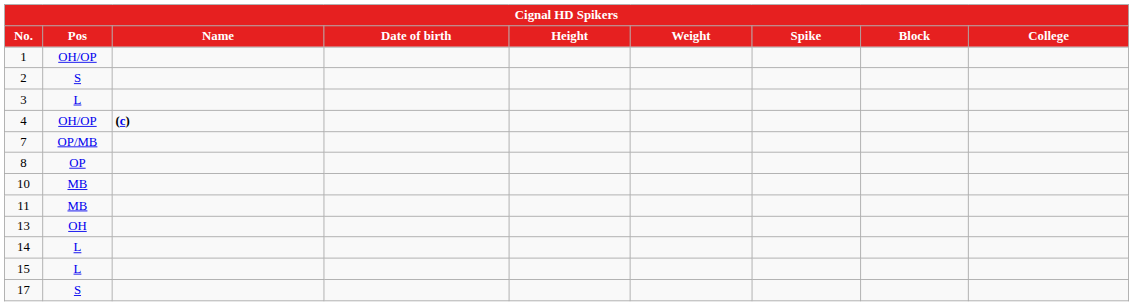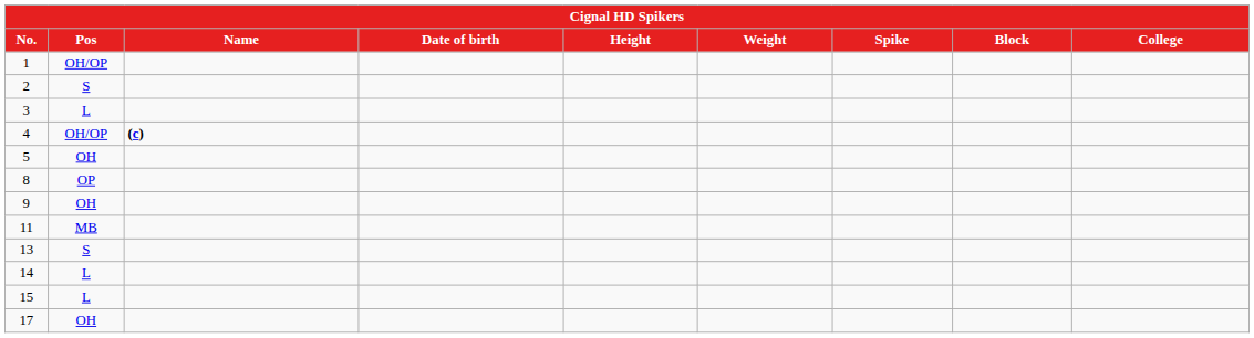 <table class="wikitable sortable" style="text-align:center; width: 100%; font-size:90%;">
 <tr>
 <td colspan="9" style= "background: #E62020; color: White; text-align: center"><strong>Cignal HD Spikers</strong></td>
 </tr>
 <tr>
 <th style="background:#E62020; color:white;">No.</th>
 <th style="background:#E62020; color:white;">Pos</th>
 <th style="width:16em; background:#E62020; color:white;">Name</th>
 <th style="width:14em; background:#E62020; color:white;">Date of birth</th>
 <th style="width:9em; background:#E62020; color:white;">Height</th>
 <th style="width:9em; background:#E62020; color:white;">Weight</th>
 <th style="width:8em; background:#E62020; color:white;">Spike</th>
 <th style="width:8em; background:#E62020; color:white;">Block</th>
 <th style="width:12em; background:#E62020; color:white;">College</th>
 </tr>
 <tr>
 <td>1</td>
 <td><a href='#'>OH/OP</a></td>
 <td align=left></td>
 <td align=right></td>
 <td></td>
 <td></td>
 <td></td>
 <td></td>
 <td align=left> </td>
 </tr>
 <tr>
 <td>2</td>
 <td><a href='#'>S</a></td>
 <td align=left></td>
 <td align=right></td>
 <td></td>
 <td></td>
 <td></td>
 <td></td>
 <td align=left> </td>
 </tr>
 <tr>
 <td>3</td>
 <td><a href='#'>L</a></td>
 <td align=left></td>
 <td align=right></td>
 <td></td>
 <td></td>
 <td></td>
 <td></td>
 <td align=left> </td>
 </tr>
 <tr>
 <td>4</td>
 <td><a href='#'>OH/OP</a></td>
 <td align=left><strong> (<a href='#'>c</a>)</strong></td>
 <td align=right></td>
 <td></td>
 <td></td>
 <td></td>
 <td></td>
 <td align=left> </td>
 </tr>
 <tr>
-<td>7</td>
-<td><a href='#'>OP/MB</a></td>
+<td>5</td>
+<td><a href='#'>OH</a></td>
 <td align=left></td>
 <td align=right></td>
 <td></td>
 <td></td>
 <td></td>
 <td></td>
 <td align=left> </td>
 </tr>
 <tr>
 <td>8</td>
 <td><a href='#'>OP</a></td>
 <td align=left></td>
 <td align=right></td>
 <td></td>
 <td></td>
 <td></td>
 <td></td>
 <td align=left> </td>
 </tr>
 <tr>
-<td>10</td>
-<td><a href='#'>MB</a></td>
+<td>9</td>
+<td><a href='#'>OH</a></td>
 <td align=left></td>
 <td align=right></td>
 <td></td>
 <td></td>
 <td></td>
 <td></td>
 <td align=left> </td>
 </tr>
 <tr>
 <td>11</td>
 <td><a href='#'>MB</a></td>
 <td align=left></td>
 <td align=right></td>
 <td></td>
 <td></td>
 <td></td>
 <td></td>
 <td align=left> </td>
 </tr>
 <tr>
 <td>13</td>
-<td><a href='#'>OH</a></td>
+<td><a href='#'>S</a></td>
 <td align=left></td>
 <td align=right></td>
 <td></td>
 <td></td>
 <td></td>
 <td></td>
 <td align=left> </td>
 </tr>
 <tr>
 <td>14</td>
 <td><a href='#'>L</a></td>
 <td align=left></td>
 <td align=right></td>
 <td></td>
 <td></td>
 <td></td>
 <td></td>
 <td align=left> </td>
 </tr>
 <tr>
 <td>15</td>
 <td><a href='#'>L</a></td>
 <td align=left></td>
 <td align=right></td>
 <td></td>
 <td></td>
 <td></td>
 <td></td>
 <td align=left> </td>
 </tr>
 <tr>
 <td>17</td>
-<td><a href='#'>S</a></td>
+<td><a href='#'>OH</a></td>
 <td align=left></td>
 <td align=right></td>
 <td></td>
 <td></td>
 <td></td>
 <td></td>
 <td align=left> </td>
 </tr>
 </table>
